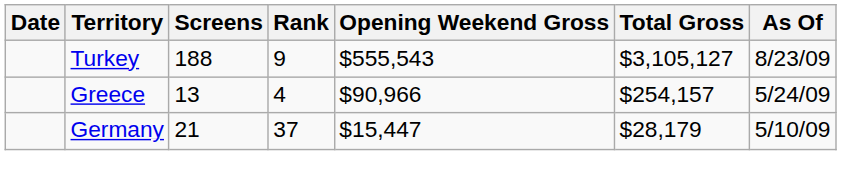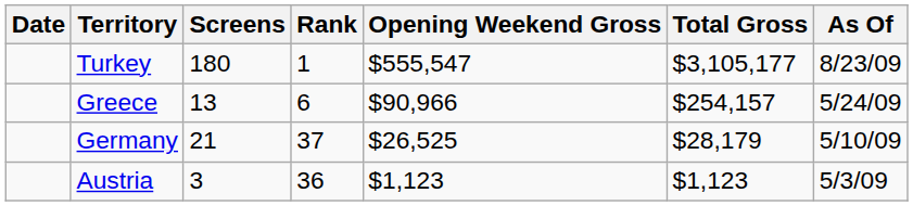 <table class="wikitable sortable" align="center" style="margin:auto;">
 <tr>
 <th>Date</th>
 <th>Territory</th>
 <th>Screens</th>
 <th>Rank</th>
 <th>Opening Weekend Gross</th>
 <th>Total Gross</th>
 <th>As Of</th>
 </tr>
 <tr>
 <td></td>
 <td><a href='#'>Turkey</a></td>
-<td>188</td>
-<td>9</td>
-<td>$555,543</td>
-<td>$3,105,127</td>
+<td>180</td>
+<td>1</td>
+<td>$555,547</td>
+<td>$3,105,177</td>
 <td>8/23/09</td>
 </tr>
 <tr>
 <td></td>
 <td><a href='#'>Greece</a></td>
 <td>13</td>
-<td>4</td>
+<td>6</td>
 <td>$90,966</td>
 <td>$254,157</td>
 <td>5/24/09</td>
 </tr>
 <tr>
 <td></td>
 <td><a href='#'>Germany</a></td>
 <td>21</td>
 <td>37</td>
-<td>$15,447</td>
+<td>$26,525</td>
 <td>$28,179</td>
 <td>5/10/09</td>
 </tr>
+<tr>
+<td></td>
+<td><a href='#'>Austria</a></td>
+<td>3</td>
+<td>36</td>
+<td>$1,123</td>
+<td>$1,123</td>
+<td>5/3/09</td>
+</tr>
 </table>
